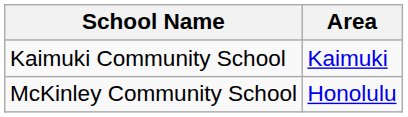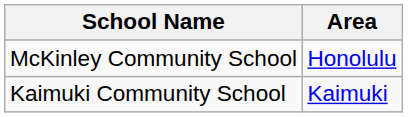 <table class="wikitable">
 <tr>
 <th>School Name</th>
 <th>Area</th>
 </tr>
 <tr>
+<td>McKinley Community School</td>
+<td><a href='#'>Honolulu</a></td>
+</tr>
+<tr>
 <td>Kaimuki Community School</td>
 <td><a href='#'>Kaimuki</a></td>
 </tr>
-<tr>
-<td>McKinley Community School</td>
-<td><a href='#'>Honolulu</a></td>
-</tr>
 </table>
